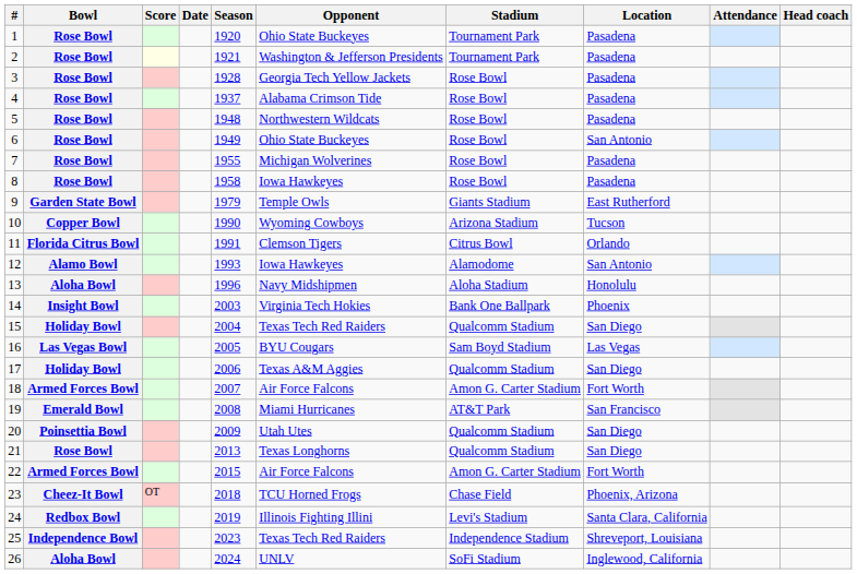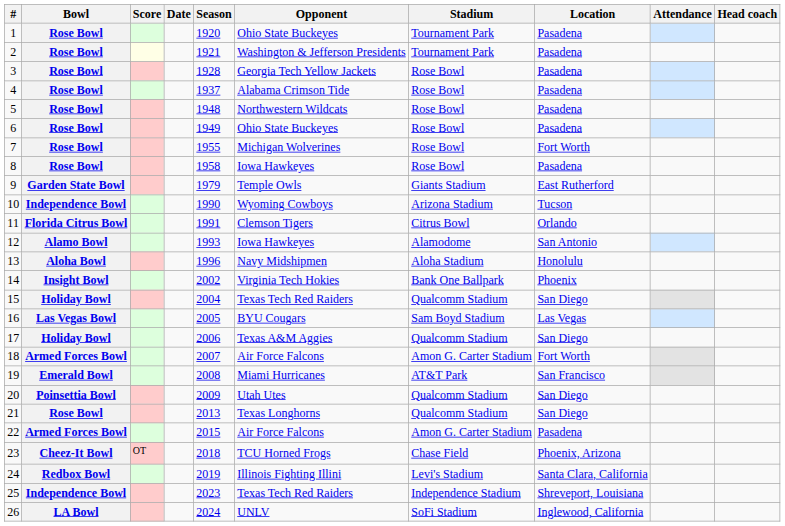 <table class="wikitable sortable">
 <tr>
 <th scope="col">#</th>
 <th scope="col">Bowl</th>
 <th scope="col">Score</th>
 <th scope="col">Date</th>
 <th scope="col">Season</th>
 <th scope="col">Opponent</th>
 <th scope="col">Stadium</th>
 <th scope="col">Location</th>
 <th scope="col">Attendance</th>
 <th scope="col">Head coach</th>
 </tr>
 <tr>
 <td align="center">1</td>
 <th scope="row"><a href='#'>Rose Bowl</a></th>
 <td style="background:#dfd;"></td>
 <td></td>
 <td><a href='#'>1920</a></td>
 <td><a href='#'>Ohio State Buckeyes</a></td>
 <td><a href='#'>Tournament Park</a></td>
 <td><a href='#'>Pasadena</a></td>
 <td style="background:#d0e7ff;"><sup></sup></td>
 <td></td>
 </tr>
 <tr>
 <td align="center">2</td>
 <th scope="row"><a href='#'>Rose Bowl</a></th>
 <td style="background:#ffffe6;"></td>
 <td></td>
 <td><a href='#'>1921</a></td>
 <td><a href='#'>Washington & Jefferson Presidents</a></td>
 <td><a href='#'>Tournament Park</a></td>
 <td><a href='#'>Pasadena</a></td>
 <td></td>
 <td></td>
 </tr>
 <tr>
 <td align="center">3</td>
 <th scope="row"><a href='#'>Rose Bowl</a></th>
 <td style="background:#fcc;"></td>
 <td></td>
 <td><a href='#'>1928</a></td>
 <td><a href='#'>Georgia Tech Yellow Jackets</a></td>
 <td><a href='#'>Rose Bowl</a></td>
 <td><a href='#'>Pasadena</a></td>
 <td style="background:#d0e7ff;"><sup></sup></td>
 <td></td>
 </tr>
 <tr>
 <td align="center">4</td>
 <th scope="row"><a href='#'>Rose Bowl</a></th>
 <td style="background:#dfd;"></td>
 <td></td>
 <td><a href='#'>1937</a></td>
 <td><a href='#'>Alabama Crimson Tide</a></td>
 <td><a href='#'>Rose Bowl</a></td>
 <td><a href='#'>Pasadena</a></td>
 <td style="background:#d0e7ff;"><sup></sup></td>
 <td></td>
 </tr>
 <tr>
 <td align="center">5</td>
 <th scope="row"><a href='#'>Rose Bowl</a></th>
 <td style="background:#fcc;"></td>
 <td></td>
 <td><a href='#'>1948</a></td>
 <td><a href='#'>Northwestern Wildcats</a></td>
 <td><a href='#'>Rose Bowl</a></td>
 <td><a href='#'>Pasadena</a></td>
 <td></td>
 <td></td>
 </tr>
 <tr>
 <td align="center">6</td>
 <th scope="row"><a href='#'>Rose Bowl</a></th>
 <td style="background:#fcc;"></td>
 <td></td>
 <td><a href='#'>1949</a></td>
 <td><a href='#'>Ohio State Buckeyes</a></td>
 <td><a href='#'>Rose Bowl</a></td>
-<td><a href='#'>San Antonio</a></td>
+<td><a href='#'>Pasadena</a></td>
 <td style="background:#d0e7ff;"><sup></sup></td>
 <td></td>
 </tr>
 <tr>
 <td align="center">7</td>
 <th scope="row"><a href='#'>Rose Bowl</a></th>
 <td style="background:#fcc;"></td>
 <td></td>
 <td><a href='#'>1955</a></td>
 <td><a href='#'>Michigan Wolverines</a></td>
 <td><a href='#'>Rose Bowl</a></td>
-<td><a href='#'>Pasadena</a></td>
+<td><a href='#'>Fort Worth</a></td>
 <td></td>
 <td></td>
 </tr>
 <tr>
 <td align="center">8</td>
 <th scope="row"><a href='#'>Rose Bowl</a></th>
 <td style="background:#fcc;"></td>
 <td></td>
 <td><a href='#'>1958</a></td>
 <td><a href='#'>Iowa Hawkeyes</a></td>
 <td><a href='#'>Rose Bowl</a></td>
 <td><a href='#'>Pasadena</a></td>
 <td></td>
 <td></td>
 </tr>
 <tr>
 <td align="center">9</td>
 <th scope="row"><a href='#'>Garden State Bowl</a></th>
 <td style="background:#fcc;"></td>
 <td></td>
 <td><a href='#'>1979</a></td>
 <td><a href='#'>Temple Owls</a></td>
 <td><a href='#'>Giants Stadium</a></td>
 <td><a href='#'>East Rutherford</a></td>
 <td></td>
 <td></td>
 </tr>
 <tr>
 <td align="center">10</td>
-<th scope="row"><a href='#'>Copper Bowl</a></th>
+<th scope="row"><a href='#'>Independence Bowl</a></th>
 <td style="background:#dfd;"></td>
 <td></td>
 <td><a href='#'>1990</a></td>
 <td><a href='#'>Wyoming Cowboys</a></td>
 <td><a href='#'>Arizona Stadium</a></td>
 <td><a href='#'>Tucson</a></td>
 <td></td>
 <td></td>
 </tr>
 <tr>
 <td align="center">11</td>
 <th scope="row"><a href='#'>Florida Citrus Bowl</a></th>
 <td style="background:#dfd;"></td>
 <td></td>
 <td><a href='#'>1991</a></td>
 <td><a href='#'>Clemson Tigers</a></td>
 <td><a href='#'>Citrus Bowl</a></td>
 <td><a href='#'>Orlando</a></td>
 <td></td>
 <td></td>
 </tr>
 <tr>
 <td align="center">12</td>
 <th scope="row"><a href='#'>Alamo Bowl</a></th>
 <td style="background:#dfd;"></td>
 <td></td>
 <td><a href='#'>1993</a></td>
 <td><a href='#'>Iowa Hawkeyes</a></td>
 <td><a href='#'>Alamodome</a></td>
 <td><a href='#'>San Antonio</a></td>
 <td style="background:#d0e7ff;"><sup></sup></td>
 <td></td>
 </tr>
 <tr>
 <td align="center">13</td>
 <th scope="row"><a href='#'>Aloha Bowl</a></th>
 <td style="background:#fcc;"></td>
 <td></td>
 <td><a href='#'>1996</a></td>
 <td><a href='#'>Navy Midshipmen</a></td>
 <td><a href='#'>Aloha Stadium</a></td>
 <td><a href='#'>Honolulu</a></td>
 <td></td>
 <td></td>
 </tr>
 <tr>
 <td align="center">14</td>
 <th scope="row"><a href='#'>Insight Bowl</a></th>
 <td style="background:#dfd;"></td>
 <td></td>
-<td><a href='#'>2003</a></td>
+<td><a href='#'>2002</a></td>
 <td><a href='#'>Virginia Tech Hokies</a></td>
 <td><a href='#'>Bank One Ballpark</a></td>
 <td><a href='#'>Phoenix</a></td>
 <td></td>
 <td></td>
 </tr>
 <tr>
 <td align="center">15</td>
 <th scope="row"><a href='#'>Holiday Bowl</a></th>
 <td style="background:#fcc;"></td>
 <td></td>
 <td><a href='#'>2004</a></td>
 <td><a href='#'>Texas Tech Red Raiders</a></td>
 <td><a href='#'>Qualcomm Stadium</a></td>
 <td><a href='#'>San Diego</a></td>
 <td style="background:#e3e3e3;"><sup></sup></td>
 <td></td>
 </tr>
 <tr>
 <td align="center">16</td>
 <th scope="row"><a href='#'>Las Vegas Bowl</a></th>
 <td style="background:#dfd;"></td>
 <td></td>
 <td><a href='#'>2005</a></td>
 <td><a href='#'>BYU Cougars</a></td>
 <td><a href='#'>Sam Boyd Stadium</a></td>
 <td><a href='#'>Las Vegas</a></td>
 <td style="background:#d0e7ff;"><sup></sup></td>
 <td></td>
 </tr>
 <tr>
 <td align="center">17</td>
 <th scope="row"><a href='#'>Holiday Bowl</a></th>
 <td style="background:#dfd;"></td>
 <td></td>
 <td><a href='#'>2006</a></td>
 <td><a href='#'>Texas A&M Aggies</a></td>
 <td><a href='#'>Qualcomm Stadium</a></td>
 <td><a href='#'>San Diego</a></td>
 <td></td>
 <td></td>
 </tr>
 <tr>
 <td align="center">18</td>
 <th scope="row"><a href='#'>Armed Forces Bowl</a></th>
 <td style="background:#dfd;"></td>
 <td></td>
 <td><a href='#'>2007</a></td>
 <td><a href='#'>Air Force Falcons</a></td>
 <td><a href='#'>Amon G. Carter Stadium</a></td>
 <td><a href='#'>Fort Worth</a></td>
 <td style="background:#e3e3e3;"><sup></sup></td>
 <td></td>
 </tr>
 <tr>
 <td align="center">19</td>
 <th scope="row"><a href='#'>Emerald Bowl</a></th>
 <td style="background:#dfd;"></td>
 <td></td>
 <td><a href='#'>2008</a></td>
 <td><a href='#'>Miami Hurricanes</a></td>
 <td><a href='#'>AT&T Park</a></td>
 <td><a href='#'>San Francisco</a></td>
 <td style="background:#e3e3e3;"><sup></sup></td>
 <td></td>
 </tr>
 <tr>
 <td align="center">20</td>
 <th scope="row"><a href='#'>Poinsettia Bowl</a></th>
 <td style="background:#fcc;"></td>
 <td></td>
 <td><a href='#'>2009</a></td>
 <td><a href='#'>Utah Utes</a></td>
 <td><a href='#'>Qualcomm Stadium</a></td>
 <td><a href='#'>San Diego</a></td>
 <td></td>
 <td></td>
 </tr>
 <tr>
 <td align="center">21</td>
 <th scope="row"><a href='#'>Rose Bowl</a></th>
 <td style="background:#fcc;"></td>
 <td></td>
 <td><a href='#'>2013</a></td>
 <td><a href='#'>Texas Longhorns</a></td>
 <td><a href='#'>Qualcomm Stadium</a></td>
 <td><a href='#'>San Diego</a></td>
 <td></td>
 <td></td>
 </tr>
 <tr>
 <td align="center">22</td>
 <th scope="row"><a href='#'>Armed Forces Bowl</a></th>
 <td style="background:#dfd;"></td>
 <td></td>
 <td><a href='#'>2015</a></td>
 <td><a href='#'>Air Force Falcons</a></td>
 <td><a href='#'>Amon G. Carter Stadium</a></td>
-<td><a href='#'>Fort Worth</a></td>
+<td><a href='#'>Pasadena</a></td>
 <td></td>
 <td></td>
 </tr>
 <tr>
 <td align="center">23</td>
 <th scope="row"><a href='#'>Cheez-It Bowl</a></th>
 <td style="background:#fcc;"> <sup>OT</sup></td>
 <td></td>
 <td><a href='#'>2018</a></td>
 <td><a href='#'>TCU Horned Frogs</a></td>
 <td><a href='#'>Chase Field</a></td>
 <td><a href='#'>Phoenix, Arizona</a></td>
 <td></td>
 <td></td>
 </tr>
 <tr>
 <td align="center">24</td>
 <th scope="row"><a href='#'>Redbox Bowl</a></th>
 <td style="background:#dfd;"></td>
 <td></td>
 <td><a href='#'>2019</a></td>
 <td><a href='#'>Illinois Fighting Illini</a></td>
 <td><a href='#'>Levi's Stadium</a></td>
 <td><a href='#'>Santa Clara, California</a></td>
 <td></td>
 <td></td>
 </tr>
 <tr>
 <td align="center">25</td>
 <th scope="row"><a href='#'>Independence Bowl</a></th>
 <td style="background:#fcc;"></td>
 <td></td>
 <td><a href='#'>2023</a></td>
 <td><a href='#'>Texas Tech Red Raiders</a></td>
 <td><a href='#'>Independence Stadium</a></td>
 <td><a href='#'>Shreveport, Louisiana</a></td>
 <td></td>
 <td></td>
 </tr>
 <tr>
 <td align="center">26</td>
-<th scope="row"><a href='#'>Aloha Bowl</a></th>
+<th scope="row"><a href='#'>LA Bowl</a></th>
 <td style="background:#fcc;"></td>
 <td></td>
 <td><a href='#'>2024</a></td>
 <td><a href='#'>UNLV</a></td>
 <td><a href='#'>SoFi Stadium</a></td>
 <td><a href='#'>Inglewood, California</a></td>
 <td></td>
 <td></td>
 </tr>
 </table>
